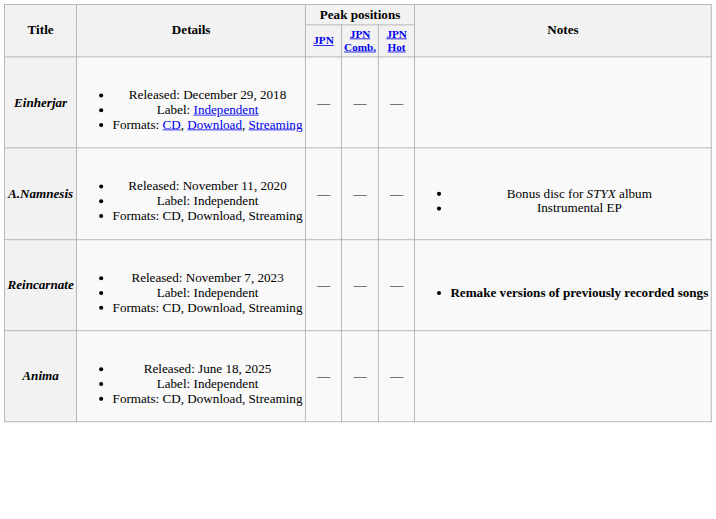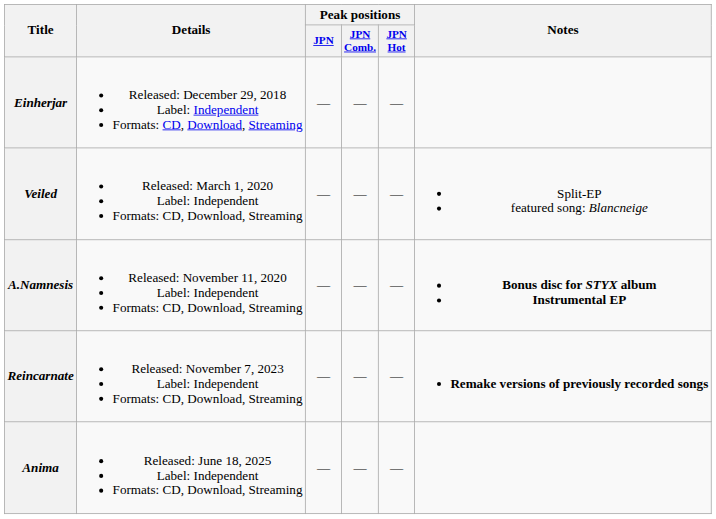 <table class="wikitable plainrowheaders" style="text-align:center;">
 <tr>
 <th scope="col" rowspan="2">Title</th>
 <th scope="col" rowspan="2">Details</th>
 <th scope="col" colspan="3">Peak positions</th>
 <th scope="col" rowspan="2">Notes</th>
 </tr>
 <tr>
 <th scope="col" style="width:2.75em;font-size:85%;"><a href='#'>JPN</a></th>
 <th scope="col" style="width:2.75em;font-size:85%;"><a href='#'>JPN<br>Comb.</a></th>
 <th scope="col" style="width:2.75em;font-size:85%;"><a href='#'>JPN<br>Hot</a><br></th>
 </tr>
 <tr>
 <th scope="row"><em>Einherjar</em></th>
 <td><br><ul><li>Released: December 29, 2018</li><li>Label: <a href='#'>Independent</a></li><li>Formats: <a href='#'>CD</a>, <a href='#'>Download</a>, <a href='#'>Streaming</a></li></ul></td>
 <td>—</td>
 <td>—</td>
 <td>—</td>
 <td></td>
 </tr>
 <tr>
+<th scope="row"><em>Veiled</em></th>
+<td><br><ul><li>Released: March 1, 2020</li><li>Label: Independent</li><li>Formats: CD, Download, Streaming</li></ul></td>
+<td>—</td>
+<td>—</td>
+<td>—</td>
+<td><br><ul><li>Split-EP</li><li>featured song: <em>Blancneige</em></li></ul></td>
+</tr>
+<tr>
 <th scope="row"><em>A.Namnesis</em></th>
 <td><br><ul><li>Released: November 11, 2020</li><li>Label: Independent</li><li>Formats: CD, Download, Streaming</li></ul></td>
 <td>—</td>
 <td>—</td>
 <td>—</td>
-<td><br><ul><li>Bonus disc for <em>STYX</em> album</li><li>Instrumental EP</li></ul></td>
+<td><strong><br><ul><li>Bonus disc for <em>STYX</em> album</li><li>Instrumental EP</li></ul></strong></td>
 </tr>
 <tr>
 <th scope="row"><em>Reincarnate</em></th>
 <td><br><ul><li>Released: November 7, 2023</li><li>Label: Independent</li><li>Formats: CD, Download, Streaming</li></ul></td>
 <td>—</td>
 <td>—</td>
 <td>—</td>
 <td><strong><br><ul><li>Remake versions of previously recorded songs</li></ul></strong></td>
 </tr>
 <tr>
 <th scope="row"><em>Anima</em></th>
 <td><br><ul><li>Released: June 18, 2025</li><li>Label: Independent</li><li>Formats: CD, Download, Streaming</li></ul></td>
 <td>—</td>
 <td>—</td>
 <td>—</td>
 <td></td>
 </tr>
 </table>
